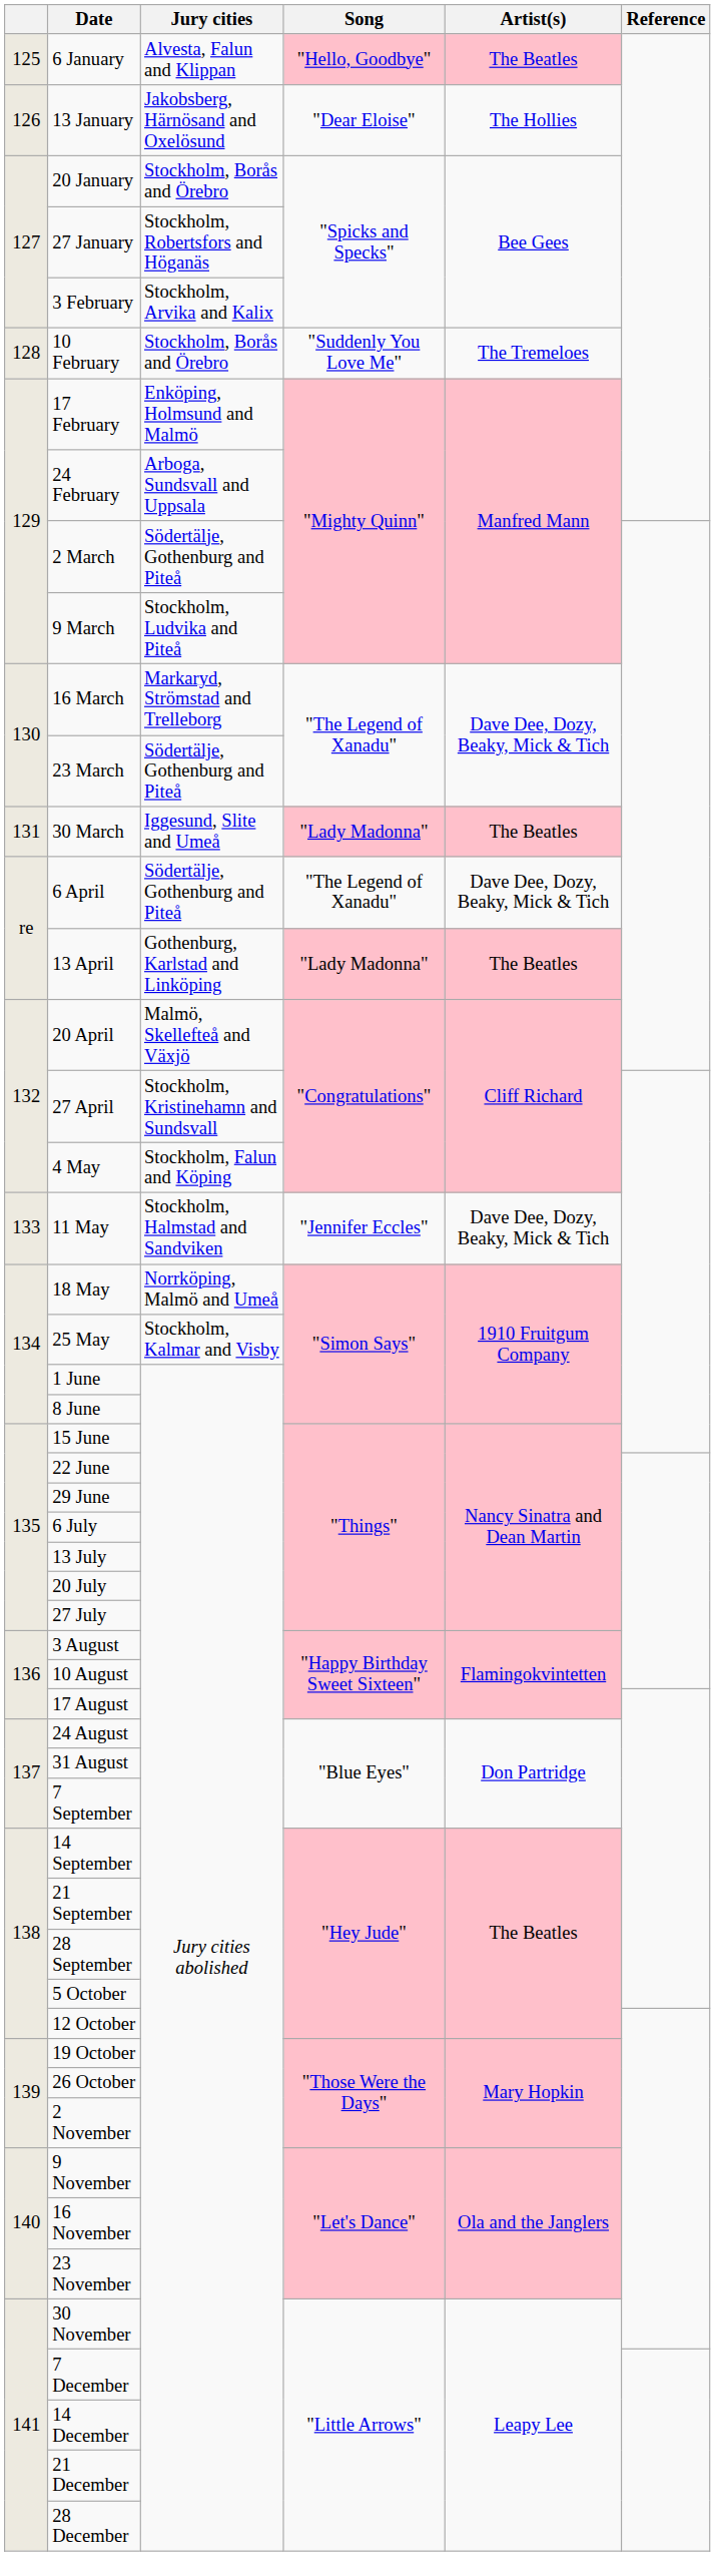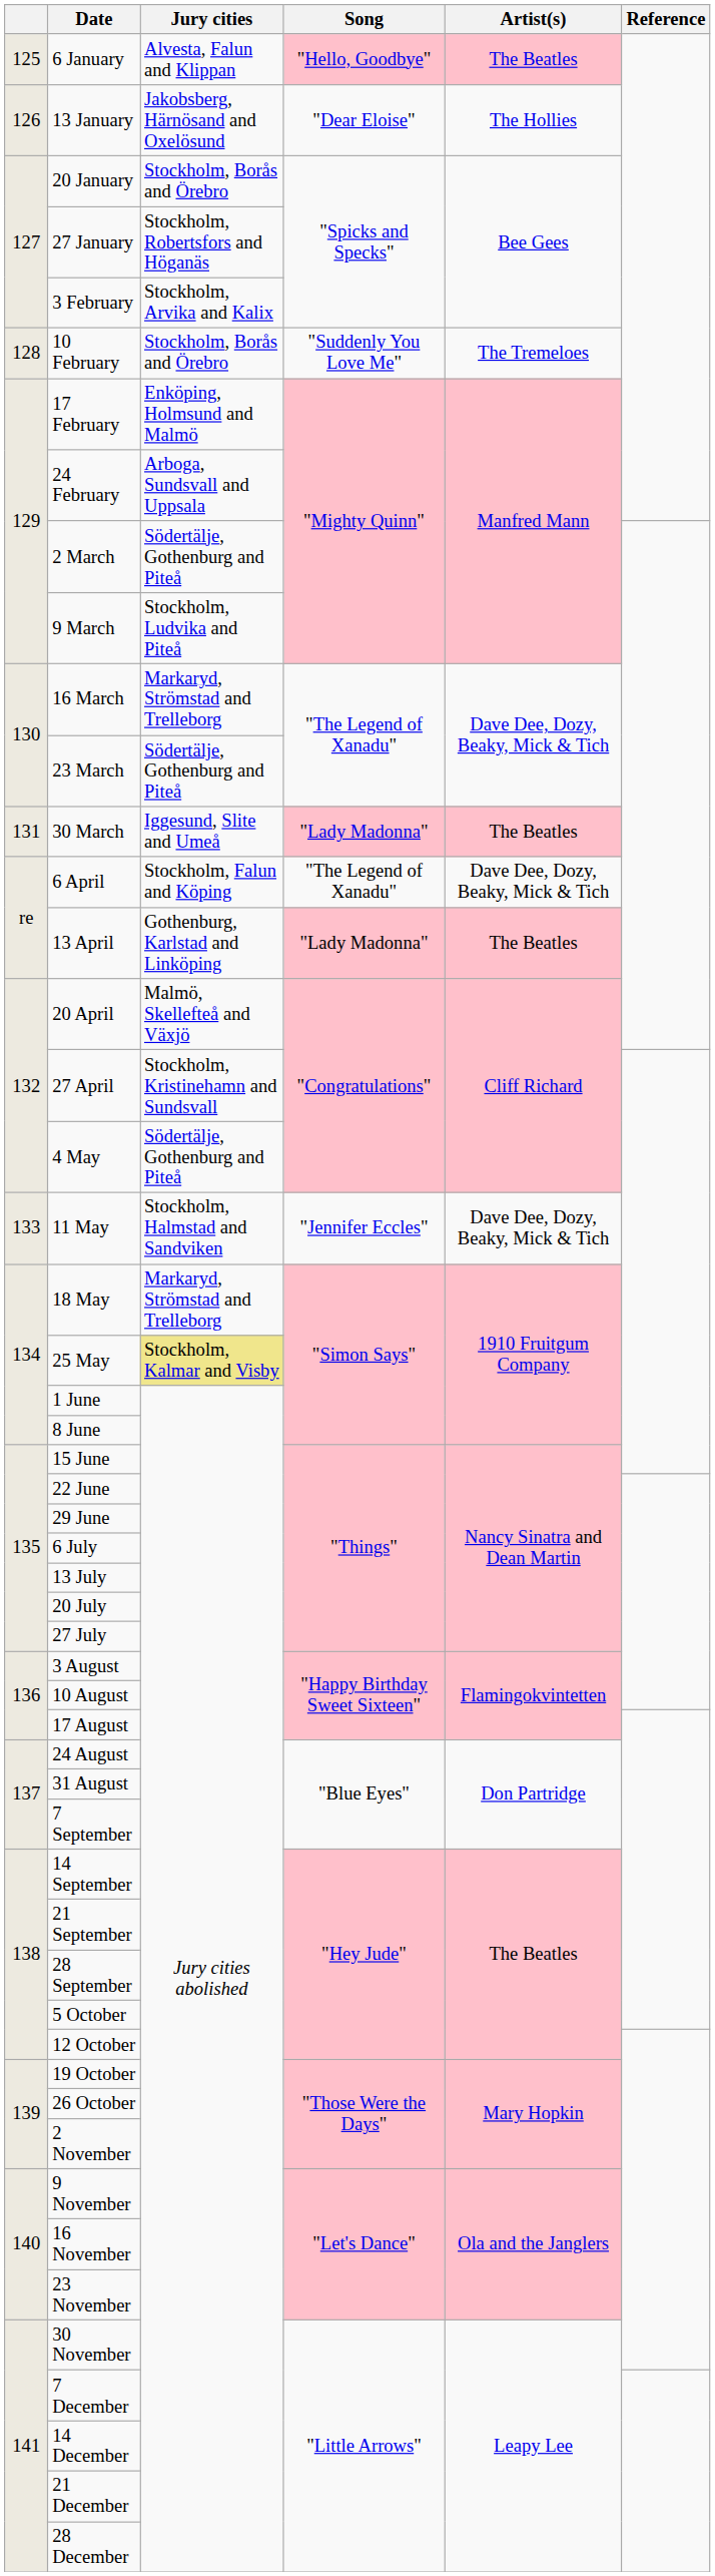 <table class="wikitable">
 <tr>
 <th width="30"></th>
 <th>Date</th>
 <th>Jury cities</th>
 <th>Song</th>
 <th>Artist(s)</th>
 <th>Reference</th>
 </tr>
 <tr>
 <td bgcolor="#EDEAE0" align="center">125</td>
 <td>6 January</td>
 <td><a href='#'>Alvesta</a>, <a href='#'>Falun</a> and <a href='#'>Klippan</a></td>
 <td align="center" bgcolor="pink">"<a href='#'>Hello, Goodbye</a>"</td>
 <td align="center" bgcolor="pink"><a href='#'>The Beatles</a></td>
 <td rowspan="8" align="center"></td>
 </tr>
 <tr>
 <td bgcolor="#EDEAE0" align="center">126</td>
 <td>13 January</td>
 <td><a href='#'>Jakobsberg</a>, <a href='#'>Härnösand</a> and <a href='#'>Oxelösund</a></td>
 <td align="center">"<a href='#'>Dear Eloise</a>"</td>
 <td align="center"><a href='#'>The Hollies</a></td>
 </tr>
 <tr>
 <td rowspan="3" bgcolor="#EDEAE0" align="center">127</td>
 <td>20 January</td>
 <td><a href='#'>Stockholm</a>, <a href='#'>Borås</a> and <a href='#'>Örebro</a></td>
 <td rowspan="3" align="center">"<a href='#'>Spicks and Specks</a>"</td>
 <td rowspan="3" align="center"><a href='#'>Bee Gees</a></td>
 </tr>
 <tr>
 <td>27 January</td>
 <td>Stockholm, <a href='#'>Robertsfors</a> and <a href='#'>Höganäs</a></td>
 </tr>
 <tr>
 <td>3 February</td>
 <td>Stockholm, <a href='#'>Arvika</a> and <a href='#'>Kalix</a></td>
 </tr>
 <tr>
 <td bgcolor="#EDEAE0" align="center">128</td>
 <td>10 February</td>
 <td><a href='#'>Stockholm</a>, <a href='#'>Borås</a> and <a href='#'>Örebro</a></td>
 <td align="center">"<a href='#'>Suddenly You Love Me</a>"</td>
 <td align="center"><a href='#'>The Tremeloes</a></td>
 </tr>
 <tr>
 <td rowspan="4" bgcolor="#EDEAE0" align="center">129</td>
 <td>17 February</td>
 <td><a href='#'>Enköping</a>, <a href='#'>Holmsund</a> and <a href='#'>Malmö</a></td>
 <td rowspan="4" align="center" bgcolor="pink">"<a href='#'>Mighty Quinn</a>"</td>
 <td rowspan="4" align="center" bgcolor="pink"><a href='#'>Manfred Mann</a></td>
 </tr>
 <tr>
 <td>24 February</td>
 <td><a href='#'>Arboga</a>, <a href='#'>Sundsvall</a> and <a href='#'>Uppsala</a></td>
 </tr>
 <tr>
 <td>2 March</td>
 <td><a href='#'>Södertälje</a>, Gothenburg and <a href='#'>Piteå</a></td>
 <td rowspan="8" align="center"></td>
 </tr>
 <tr>
 <td>9 March</td>
 <td>Stockholm, <a href='#'>Ludvika</a> and <a href='#'>Piteå</a></td>
 </tr>
 <tr>
 <td rowspan="2" bgcolor="#EDEAE0" align="center">130</td>
 <td>16 March</td>
 <td><a href='#'>Markaryd</a>, <a href='#'>Strömstad</a> and <a href='#'>Trelleborg</a></td>
 <td rowspan="2" align="center">"<a href='#'>The Legend of Xanadu</a>"</td>
 <td rowspan="2" align="center"><a href='#'>Dave Dee, Dozy, Beaky, Mick & Tich</a></td>
 </tr>
 <tr>
 <td>23 March</td>
 <td><a href='#'>Södertälje</a>, Gothenburg and <a href='#'>Piteå</a></td>
 </tr>
 <tr>
 <td bgcolor="#EDEAE0" align="center">131</td>
 <td>30 March</td>
 <td><a href='#'>Iggesund</a>, <a href='#'>Slite</a> and <a href='#'>Umeå</a></td>
 <td align="center" bgcolor="pink">"<a href='#'>Lady Madonna</a>"</td>
 <td align="center" bgcolor="pink">The Beatles</td>
 </tr>
 <tr>
 <td rowspan="2" bgcolor="#EDEAE0" align="center">re</td>
 <td>6 April</td>
-<td><a href='#'>Södertälje</a>, Gothenburg and <a href='#'>Piteå</a></td>
+<td>Stockholm, <a href='#'>Falun</a> and <a href='#'>Köping</a></td>
 <td align="center">"The Legend of Xanadu"</td>
 <td align="center">Dave Dee, Dozy, Beaky, Mick & Tich</td>
 </tr>
 <tr>
 <td>13 April</td>
 <td>Gothenburg, <a href='#'>Karlstad</a> and <a href='#'>Linköping</a></td>
 <td align="center" bgcolor="pink">"Lady Madonna"</td>
 <td align="center" bgcolor="pink">The Beatles</td>
 </tr>
 <tr>
 <td rowspan="3" bgcolor="#EDEAE0" align="center">132</td>
 <td>20 April</td>
 <td>Malmö, <a href='#'>Skellefteå</a> and <a href='#'>Växjö</a></td>
 <td rowspan="3" align="center" bgcolor="pink">"<a href='#'>Congratulations</a>"</td>
 <td rowspan="3" align="center" bgcolor="pink"><a href='#'>Cliff Richard</a></td>
 </tr>
 <tr>
 <td>27 April</td>
 <td>Stockholm, <a href='#'>Kristinehamn</a> and <a href='#'>Sundsvall</a></td>
 <td rowspan="8" align="center"></td>
 </tr>
 <tr>
 <td>4 May</td>
-<td>Stockholm, <a href='#'>Falun</a> and <a href='#'>Köping</a></td>
+<td><a href='#'>Södertälje</a>, Gothenburg and <a href='#'>Piteå</a></td>
 </tr>
 <tr>
 <td bgcolor="#EDEAE0" align="center">133</td>
 <td>11 May</td>
 <td>Stockholm, <a href='#'>Halmstad</a> and <a href='#'>Sandviken</a></td>
 <td align="center">"<a href='#'>Jennifer Eccles</a>"</td>
 <td align="center">Dave Dee, Dozy, Beaky, Mick & Tich</td>
 </tr>
 <tr>
 <td rowspan="4" bgcolor="#EDEAE0" align="center">134</td>
 <td>18 May</td>
-<td><a href='#'>Norrköping</a>, Malmö and <a href='#'>Umeå</a></td>
+<td><a href='#'>Markaryd</a>, <a href='#'>Strömstad</a> and <a href='#'>Trelleborg</a></td>
 <td rowspan="4" align="center" bgcolor="pink">"<a href='#'>Simon Says</a>"</td>
 <td rowspan="4" align="center" bgcolor="pink"><a href='#'>1910 Fruitgum Company</a></td>
 </tr>
 <tr>
 <td>25 May</td>
-<td>Stockholm, <a href='#'>Kalmar</a> and <a href='#'>Visby</a></td>
+<td style="background: khaki;">Stockholm, <a href='#'>Kalmar</a> and <a href='#'>Visby</a></td>
 </tr>
 <tr>
 <td>1 June</td>
 <td rowspan="31" align="center"><em>Jury cities abolished</em></td>
 </tr>
 <tr>
 <td>8 June</td>
 </tr>
 <tr>
 <td rowspan="7" bgcolor="#EDEAE0" align="center">135</td>
 <td>15 June</td>
 <td rowspan="7" align="center" bgcolor="pink">"<a href='#'>Things</a>"</td>
 <td rowspan="7" align="center" bgcolor="pink"><a href='#'>Nancy Sinatra</a> and <a href='#'>Dean Martin</a></td>
 </tr>
 <tr>
 <td>22 June</td>
 <td rowspan="8" align="center"></td>
 </tr>
 <tr>
 <td>29 June</td>
 </tr>
 <tr>
 <td>6 July</td>
 </tr>
 <tr>
 <td>13 July</td>
 </tr>
 <tr>
 <td>20 July</td>
 </tr>
 <tr>
 <td>27 July</td>
 </tr>
 <tr>
 <td rowspan="3" bgcolor="#EDEAE0" align="center">136</td>
 <td>3 August</td>
 <td rowspan="3" align="center" bgcolor="pink">"<a href='#'>Happy Birthday Sweet Sixteen</a>"</td>
 <td rowspan="3" align="center" bgcolor="pink"><a href='#'>Flamingokvintetten</a></td>
 </tr>
 <tr>
 <td>10 August</td>
 </tr>
 <tr>
 <td>17 August</td>
 <td rowspan="8" align="center"></td>
 </tr>
 <tr>
 <td rowspan="3" bgcolor="#EDEAE0" align="center">137</td>
 <td>24 August</td>
 <td rowspan="3" align="center">"Blue Eyes"</td>
 <td rowspan="3" align="center"><a href='#'>Don Partridge</a></td>
 </tr>
 <tr>
 <td>31 August</td>
 </tr>
 <tr>
 <td>7 September</td>
 </tr>
 <tr>
 <td rowspan="5" bgcolor="#EDEAE0" align="center">138</td>
 <td>14 September</td>
 <td rowspan="5" align="center" bgcolor="pink">"<a href='#'>Hey Jude</a>"</td>
 <td rowspan="5" align="center" bgcolor="pink">The Beatles</td>
 </tr>
 <tr>
 <td>21 September</td>
 </tr>
 <tr>
 <td>28 September</td>
 </tr>
 <tr>
 <td>5 October</td>
 </tr>
 <tr>
 <td>12 October</td>
 <td rowspan="8" align="center"></td>
 </tr>
 <tr>
 <td rowspan="3" bgcolor="#EDEAE0" align="center">139</td>
 <td>19 October</td>
 <td rowspan="3" align="center" bgcolor="pink">"<a href='#'>Those Were the Days</a>"</td>
 <td rowspan="3" align="center" bgcolor="pink"><a href='#'>Mary Hopkin</a></td>
 </tr>
 <tr>
 <td>26 October</td>
 </tr>
 <tr>
 <td>2 November</td>
 </tr>
 <tr>
 <td rowspan="3" bgcolor="#EDEAE0" align="center">140</td>
 <td>9 November</td>
 <td rowspan="3" align="center" bgcolor="pink">"<a href='#'>Let's Dance</a>"</td>
 <td rowspan="3" align="center" bgcolor="pink"><a href='#'>Ola and the Janglers</a></td>
 </tr>
 <tr>
 <td>16 November</td>
 </tr>
 <tr>
 <td>23 November</td>
 </tr>
 <tr>
 <td rowspan="5" bgcolor="#EDEAE0" align="center">141</td>
 <td>30 November</td>
 <td rowspan="5" align="center">"<a href='#'>Little Arrows</a>"</td>
 <td rowspan="5" align="center"><a href='#'>Leapy Lee</a></td>
 </tr>
 <tr>
 <td>7 December</td>
 <td rowspan="4" align="center"></td>
 </tr>
 <tr>
 <td>14 December</td>
 </tr>
 <tr>
 <td>21 December</td>
 </tr>
 <tr>
 <td>28 December</td>
 </tr>
 </table>
